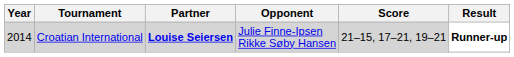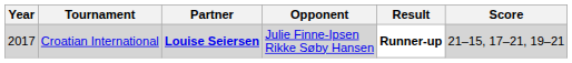 <table class="sortable wikitable" style="font-size: 90%;">
 <tr>
 <th>Year</th>
 <th>Tournament</th>
 <th>Partner</th>
 <th>Opponent</th>
+<th>Result</th>
 <th>Score</th>
-<th>Result</th>
 </tr>
 <tr style="background:#D5D5D5">
-<td align="center">2014</td>
+<td align="center">2017</td>
 <td align="left"><a href='#'>Croatian International</a></td>
 <td align="left"><strong> <a href='#'>Louise Seiersen</a></strong></td>
 <td align="left"> <a href='#'>Julie Finne-Ipsen</a><br> <a href='#'>Rikke Søby Hansen</a></td>
+<td style="text-align:left; background:white"> <strong>Runner-up</strong></td>
 <td align="left">21–15, 17–21, 19–21</td>
-<td style="text-align:left; background:white"> <strong>Runner-up</strong></td>
 </tr>
 </table>
